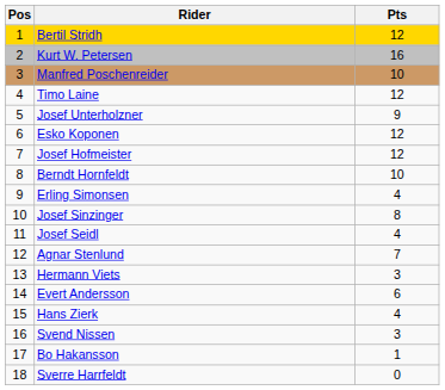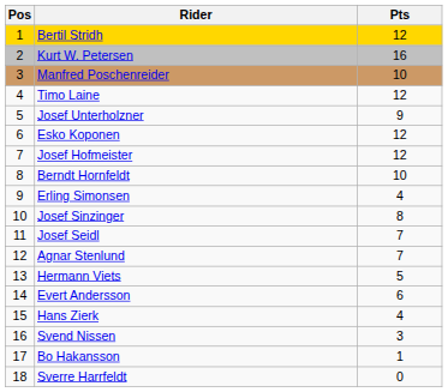 <table class="wikitable" style="font-size: 100%">
 <tr>
 <th width=20>Pos</th>
 <th width=400>Rider</th>
 <th width=100>Pts</th>
 </tr>
 <tr align=center style="background-color: gold;">
 <td>1</td>
 <td align="left"> <a href='#'>Bertil Stridh</a></td>
 <td>12</td>
 </tr>
 <tr align=center style="background-color: silver;">
 <td>2</td>
 <td align="left"> <a href='#'>Kurt W. Petersen</a></td>
 <td>16</td>
 </tr>
 <tr align=center style="background-color: #cc9966;">
 <td>3</td>
 <td align="left"> <a href='#'>Manfred Poschenreider</a></td>
 <td>10</td>
 </tr>
 <tr align=center>
 <td>4</td>
 <td align="left"> <a href='#'>Timo Laine</a></td>
 <td>12</td>
 </tr>
 <tr align=center>
 <td>5</td>
 <td align="left"> <a href='#'>Josef Unterholzner</a></td>
 <td>9</td>
 </tr>
 <tr align=center>
 <td>6</td>
 <td align="left"> <a href='#'>Esko Koponen</a></td>
 <td>12</td>
 </tr>
 <tr align=center>
 <td>7</td>
 <td align="left"> <a href='#'>Josef Hofmeister</a></td>
 <td>12</td>
 </tr>
 <tr align=center>
 <td>8</td>
 <td align="left"> <a href='#'>Berndt Hornfeldt</a></td>
 <td>10</td>
 </tr>
 <tr align=center>
 <td>9</td>
 <td align="left"> <a href='#'>Erling Simonsen</a></td>
 <td>4</td>
 </tr>
 <tr align=center>
 <td>10</td>
 <td align="left"> <a href='#'>Josef Sinzinger</a></td>
 <td>8</td>
 </tr>
 <tr align=center>
 <td>11</td>
 <td align="left"> <a href='#'>Josef Seidl</a></td>
-<td>4</td>
+<td>7</td>
 </tr>
 <tr align=center>
 <td>12</td>
 <td align="left"> <a href='#'>Agnar Stenlund </a></td>
 <td>7</td>
 </tr>
 <tr align=center>
 <td>13</td>
 <td align="left"> <a href='#'>Hermann Viets</a></td>
-<td>3</td>
+<td>5</td>
 </tr>
 <tr align=center>
 <td>14</td>
 <td align="left"> <a href='#'>Evert Andersson</a></td>
 <td>6</td>
 </tr>
 <tr align=center>
 <td>15</td>
 <td align="left"> <a href='#'>Hans Zierk</a></td>
 <td>4</td>
 </tr>
 <tr align=center>
 <td>16</td>
 <td align="left"> <a href='#'>Svend Nissen</a></td>
 <td>3</td>
 </tr>
 <tr align=center>
 <td>17</td>
 <td align="left"> <a href='#'>Bo Hakansson</a></td>
 <td>1</td>
 </tr>
 <tr align=center>
 <td>18</td>
 <td align="left"> <a href='#'>Sverre Harrfeldt</a></td>
 <td>0</td>
 </tr>
 </table>
